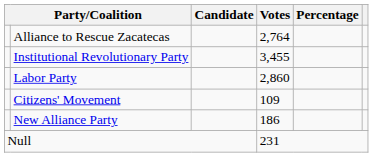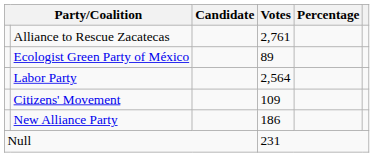 <table class="wikitable">
 <tr>
 <th colspan="2"><strong>Party/Coalition</strong></th>
 <th><strong>Candidate</strong></th>
 <th><strong>Votes</strong></th>
 <th><strong>Percentage</strong></th>
 <th></th>
 </tr>
 <tr>
 <td></td>
 <td>Alliance to Rescue Zacatecas</td>
 <td></td>
-<td>2,764</td>
+<td>2,761</td>
 <td></td>
 <td></td>
 </tr>
 <tr>
 <td></td>
-<td><a href='#'>Institutional Revolutionary Party</a></td>
+<td><a href='#'>Ecologist Green Party of México</a></td>
 <td></td>
-<td>3,455</td>
+<td>89</td>
 <td></td>
 <td></td>
 </tr>
 <tr>
 <td></td>
 <td><a href='#'>Labor Party</a></td>
 <td></td>
-<td>2,860</td>
+<td>2,564</td>
 <td></td>
 <td></td>
 </tr>
 <tr>
 <td></td>
 <td><a href='#'>Citizens' Movement</a></td>
 <td></td>
 <td>109</td>
 <td></td>
 </tr>
 <tr>
 <td></td>
 <td><a href='#'>New Alliance Party</a></td>
 <td></td>
 <td>186</td>
 <td></td>
 <td></td>
 </tr>
 <tr>
 <td colspan="3">Null</td>
 <td colspan="3">231</td>
 </tr>
 </table>
